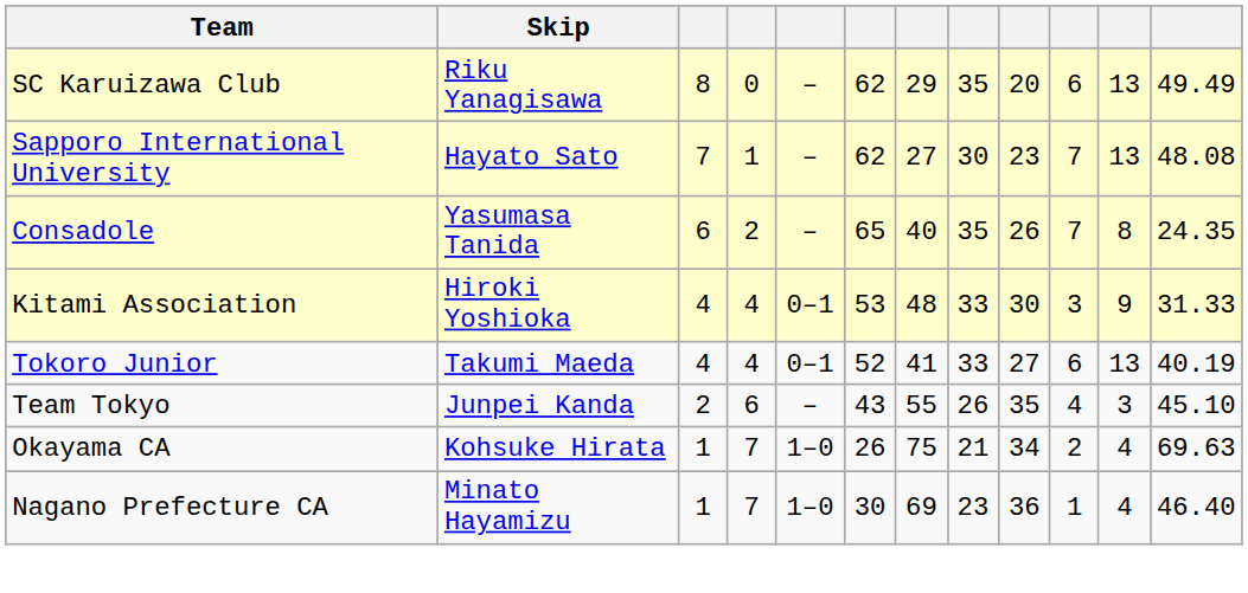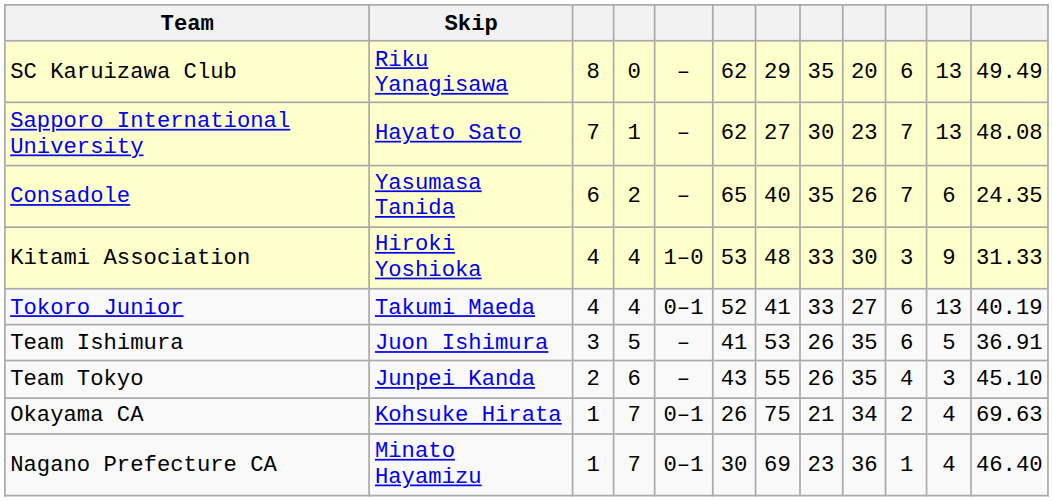 <table class=wikitable  style="text-align:center;">
 <tr>
 <th width=230>Team</th>
 <th width=120>Skip</th>
 <th width=20></th>
 <th width=20></th>
 <th width=30></th>
 <th width=20></th>
 <th width=20></th>
 <th width=20></th>
 <th width=20></th>
 <th width=20></th>
 <th width=20></th>
 <th width=20></th>
 </tr>
 <tr bgcolor=#ffffcc>
 <td style="text-align:left;"> SC Karuizawa Club</td>
 <td style="text-align:left;"><a href='#'>Riku Yanagisawa</a></td>
 <td>8</td>
 <td>0</td>
 <td>–</td>
 <td>62</td>
 <td>29</td>
 <td>35</td>
 <td>20</td>
 <td>6</td>
 <td>13</td>
 <td>49.49</td>
 </tr>
 <tr bgcolor=#ffffcc>
 <td style="text-align:left;"> <a href='#'>Sapporo International University</a></td>
 <td style="text-align:left;"><a href='#'>Hayato Sato</a></td>
 <td>7</td>
 <td>1</td>
 <td>–</td>
 <td>62</td>
 <td>27</td>
 <td>30</td>
 <td>23</td>
 <td>7</td>
 <td>13</td>
 <td>48.08</td>
 </tr>
 <tr bgcolor=#ffffcc>
 <td style="text-align:left;"> <a href='#'>Consadole</a></td>
 <td style="text-align:left;"><a href='#'>Yasumasa Tanida</a></td>
 <td>6</td>
 <td>2</td>
 <td>–</td>
 <td>65</td>
 <td>40</td>
 <td>35</td>
 <td>26</td>
 <td>7</td>
-<td>8</td>
+<td>6</td>
 <td>24.35</td>
 </tr>
 <tr bgcolor=#ffffcc>
 <td style="text-align:left;"> Kitami Association</td>
 <td style="text-align:left;"><a href='#'>Hiroki Yoshioka</a></td>
 <td>4</td>
 <td>4</td>
-<td>0–1</td>
+<td>1–0</td>
 <td>53</td>
 <td>48</td>
 <td>33</td>
 <td>30</td>
 <td>3</td>
 <td>9</td>
 <td>31.33</td>
 </tr>
 <tr>
 <td style="text-align:left;"> <a href='#'>Tokoro Junior</a></td>
 <td style="text-align:left;"><a href='#'>Takumi Maeda</a></td>
 <td>4</td>
 <td>4</td>
 <td>0–1</td>
 <td>52</td>
 <td>41</td>
 <td>33</td>
 <td>27</td>
 <td>6</td>
 <td>13</td>
 <td>40.19</td>
 </tr>
 <tr>
+<td style="text-align:left;"> Team Ishimura</td>
+<td style="text-align:left;"><a href='#'>Juon Ishimura</a></td>
+<td>3</td>
+<td>5</td>
+<td>–</td>
+<td>41</td>
+<td>53</td>
+<td>26</td>
+<td>35</td>
+<td>6</td>
+<td>5</td>
+<td>36.91</td>
+</tr>
+<tr>
 <td style="text-align:left;"> Team Tokyo</td>
 <td style="text-align:left;"><a href='#'>Junpei Kanda</a></td>
 <td>2</td>
 <td>6</td>
 <td>–</td>
 <td>43</td>
 <td>55</td>
 <td>26</td>
 <td>35</td>
 <td>4</td>
 <td>3</td>
 <td>45.10</td>
 </tr>
 <tr>
 <td style="text-align:left;"> Okayama CA</td>
 <td style="text-align:left;"><a href='#'>Kohsuke Hirata</a></td>
 <td>1</td>
 <td>7</td>
-<td>1–0</td>
+<td>0–1</td>
 <td>26</td>
 <td>75</td>
 <td>21</td>
 <td>34</td>
 <td>2</td>
 <td>4</td>
 <td>69.63</td>
 </tr>
 <tr>
 <td style="text-align:left;"> Nagano Prefecture CA</td>
 <td style="text-align:left;"><a href='#'>Minato Hayamizu</a></td>
 <td>1</td>
 <td>7</td>
-<td>1–0</td>
+<td>0–1</td>
 <td>30</td>
 <td>69</td>
 <td>23</td>
 <td>36</td>
 <td>1</td>
 <td>4</td>
 <td>46.40</td>
 </tr>
 </table>
